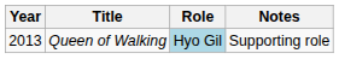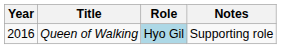 <table class="wikitable">
 <tr>
 <th>Year</th>
 <th>Title</th>
 <th>Role</th>
 <th>Notes</th>
 </tr>
 <tr>
-<td>2013</td>
+<td>2016</td>
 <td><em>Queen of Walking</em></td>
 <td style="background: lightblue;">Hyo Gil</td>
 <td>Supporting role</td>
 </tr>
 </table>
